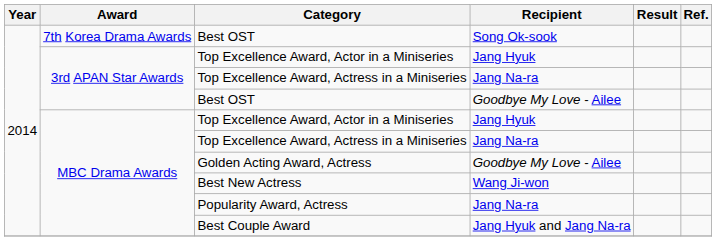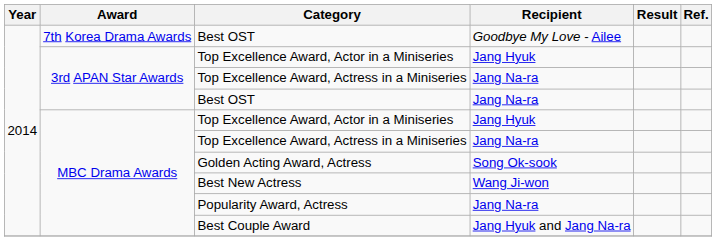 <table class="wikitable">
 <tr>
 <th>Year</th>
 <th>Award</th>
 <th>Category</th>
 <th>Recipient</th>
 <th>Result</th>
 <th>Ref.</th>
 </tr>
 <tr>
 <td rowspan="10" style="text-align:center">2014</td>
 <td rowspan="1" style="text-align:center"><a href='#'>7th</a> <a href='#'>Korea Drama Awards</a></td>
 <td>Best OST</td>
-<td><a href='#'>Song Ok-sook</a></td>
+<td rowspan="1"><em>Goodbye My Love</em> - <a href='#'>Ailee</a></td>
 <td></td>
 <td></td>
 </tr>
 <tr>
 <td rowspan="3" style="text-align:center"><a href='#'>3rd</a> <a href='#'>APAN Star Awards</a></td>
 <td>Top Excellence Award, Actor in a Miniseries</td>
 <td><a href='#'>Jang Hyuk</a></td>
 <td></td>
 <td></td>
 </tr>
 <tr>
 <td>Top Excellence Award, Actress in a Miniseries</td>
 <td><a href='#'>Jang Na-ra</a></td>
 <td></td>
 <td></td>
 </tr>
 <tr>
 <td>Best OST</td>
-<td><em>Goodbye My Love</em> - <a href='#'>Ailee</a></td>
+<td><a href='#'>Jang Na-ra</a></td>
 <td></td>
 <td></td>
 </tr>
 <tr>
 <td rowspan="6" style="text-align:center"><a href='#'>MBC Drama Awards</a></td>
 <td>Top Excellence Award, Actor in a Miniseries</td>
 <td><a href='#'>Jang Hyuk</a></td>
 <td></td>
 <td></td>
 </tr>
 <tr>
 <td>Top Excellence Award, Actress in a Miniseries</td>
 <td><a href='#'>Jang Na-ra</a></td>
 <td></td>
 <td></td>
 </tr>
 <tr>
 <td>Golden Acting Award, Actress</td>
-<td rowspan="1"><em>Goodbye My Love</em> - <a href='#'>Ailee</a></td>
+<td><a href='#'>Song Ok-sook</a></td>
 <td></td>
 <td></td>
 </tr>
 <tr>
 <td>Best New Actress</td>
 <td><a href='#'>Wang Ji-won</a></td>
 <td></td>
 <td></td>
 </tr>
 <tr>
 <td>Popularity Award, Actress</td>
 <td><a href='#'>Jang Na-ra</a></td>
 <td></td>
 <td></td>
 </tr>
 <tr>
 <td>Best Couple Award</td>
 <td><a href='#'>Jang Hyuk</a> and <a href='#'>Jang Na-ra</a></td>
 <td></td>
 <td></td>
 </tr>
 <tr>
 </tr>
 </table>
